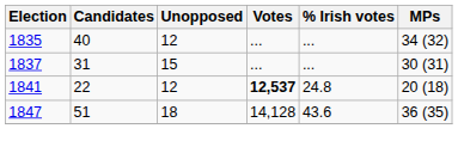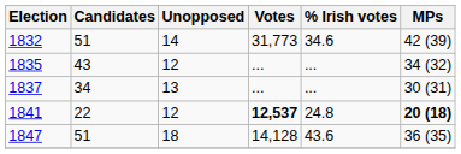 <table class=wikitable>
 <tr>
 <th>Election</th>
 <th>Candidates</th>
 <th>Unopposed</th>
 <th>Votes</th>
 <th>% Irish votes</th>
 <th>MPs</th>
 </tr>
 <tr>
+<td><a href='#'>1832</a></td>
+<td>51</td>
+<td>14</td>
+<td>31,773</td>
+<td>34.6</td>
+<td>42 (39)</td>
+</tr>
+<tr>
 <td><a href='#'>1835</a></td>
-<td>40</td>
+<td>43</td>
 <td>12</td>
 <td>...</td>
 <td>...</td>
 <td>34 (32)</td>
 </tr>
 <tr>
 <td><a href='#'>1837</a></td>
-<td>31</td>
-<td>15</td>
+<td>34</td>
+<td>13</td>
 <td>...</td>
 <td>...</td>
 <td>30 (31)</td>
 </tr>
 <tr>
 <td><a href='#'>1841</a></td>
 <td>22</td>
 <td>12</td>
 <td><strong>12,537</strong></td>
 <td>24.8</td>
-<td>20 (18)</td>
+<td><strong>20 (18)</strong></td>
 </tr>
 <tr>
 <td><a href='#'>1847</a></td>
 <td>51</td>
 <td>18</td>
 <td>14,128</td>
 <td>43.6</td>
 <td>36 (35)</td>
 </tr>
 <tr>
 </tr>
 </table>
